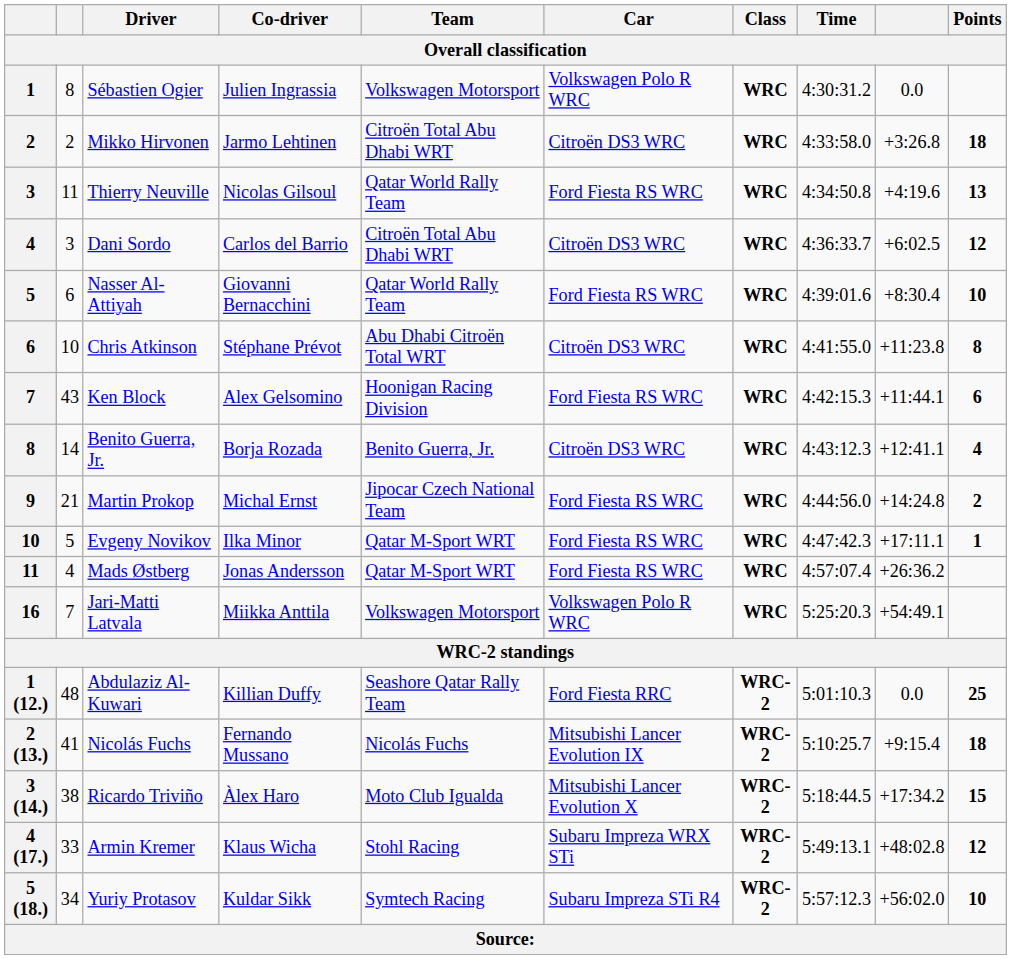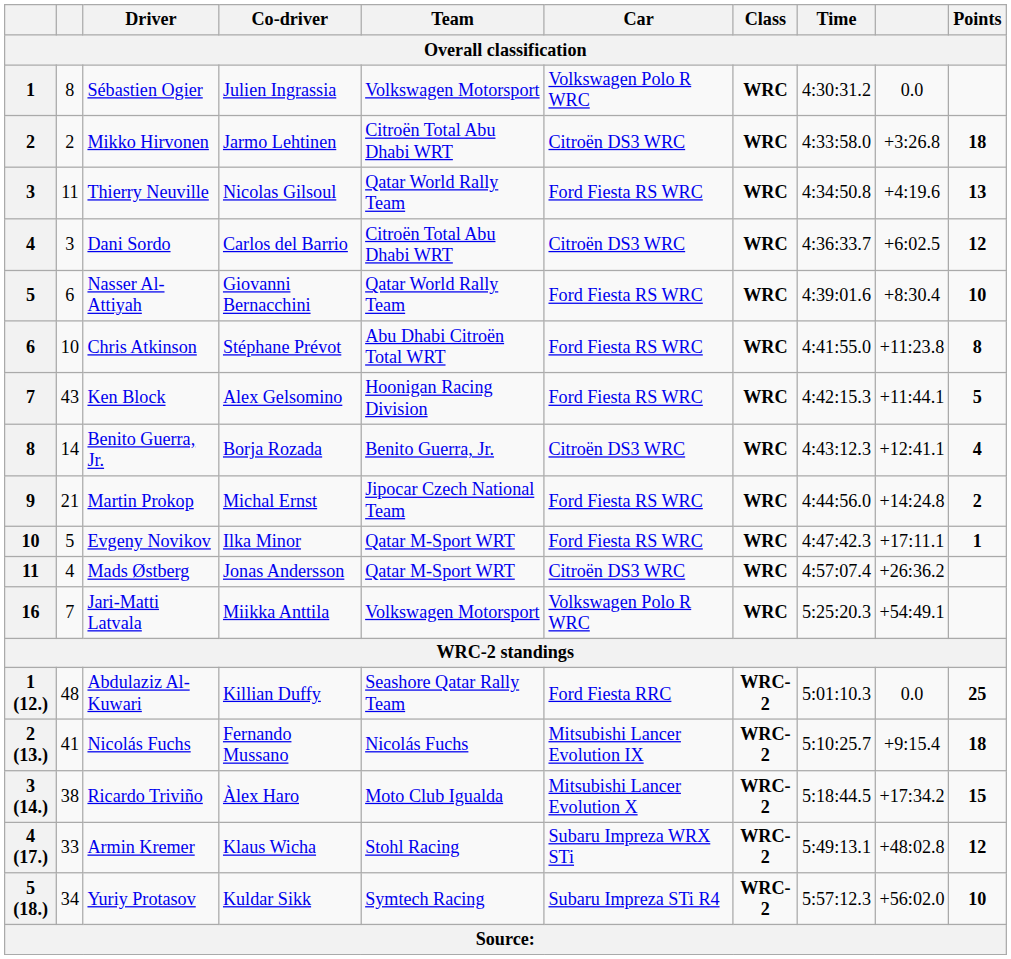 <table class="wikitable" width=90% style="text-align: left; font-size: 90%; max-width: 950px;">
 <tr>
 <th></th>
 <th></th>
 <th>Driver</th>
 <th>Co-driver</th>
 <th>Team</th>
 <th>Car</th>
 <th>Class</th>
 <th>Time</th>
 <th></th>
 <th>Points</th>
 </tr>
 <tr>
 <th colspan=10>Overall classification</th>
 </tr>
 <tr>
 <th>1</th>
 <td align="center">8</td>
 <td> <a href='#'>Sébastien Ogier</a></td>
 <td> <a href='#'>Julien Ingrassia</a></td>
 <td> <a href='#'>Volkswagen Motorsport</a></td>
 <td><a href='#'>Volkswagen Polo R WRC</a></td>
 <td align="center"><strong><span>WRC</span></strong></td>
 <td align="center">4:30:31.2</td>
 <td align="center">0.0</td>
 <td align="center"><strong></strong></td>
 </tr>
 <tr>
 <th>2</th>
 <td align="center">2</td>
 <td> <a href='#'>Mikko Hirvonen</a></td>
 <td> <a href='#'>Jarmo Lehtinen</a></td>
 <td> <a href='#'>Citroën Total Abu Dhabi WRT</a></td>
 <td><a href='#'>Citroën DS3 WRC</a></td>
 <td align="center"><strong><span>WRC</span></strong></td>
 <td align="center">4:33:58.0</td>
 <td align="center">+3:26.8</td>
 <td align="center"><strong>18</strong></td>
 </tr>
 <tr>
 <th>3</th>
 <td align="center">11</td>
 <td> <a href='#'>Thierry Neuville</a></td>
 <td> <a href='#'>Nicolas Gilsoul</a></td>
 <td> <a href='#'>Qatar World Rally Team</a></td>
 <td><a href='#'>Ford Fiesta RS WRC</a></td>
 <td align="center"><strong><span>WRC</span></strong></td>
 <td align="center">4:34:50.8</td>
 <td align="center">+4:19.6</td>
 <td align="center"><strong>13</strong></td>
 </tr>
 <tr>
 <th>4</th>
 <td align="center">3</td>
 <td> <a href='#'>Dani Sordo</a></td>
 <td> <a href='#'>Carlos del Barrio</a></td>
 <td> <a href='#'>Citroën Total Abu Dhabi WRT</a></td>
 <td><a href='#'>Citroën DS3 WRC</a></td>
 <td align="center"><strong><span>WRC</span></strong></td>
 <td align="center">4:36:33.7</td>
 <td align="center">+6:02.5</td>
 <td align="center"><strong>12</strong></td>
 </tr>
 <tr>
 <th>5</th>
 <td align="center">6</td>
 <td> <a href='#'>Nasser Al-Attiyah</a></td>
 <td> <a href='#'>Giovanni Bernacchini</a></td>
 <td> <a href='#'>Qatar World Rally Team</a></td>
 <td><a href='#'>Ford Fiesta RS WRC</a></td>
 <td align="center"><strong><span>WRC</span></strong></td>
 <td align="center">4:39:01.6</td>
 <td align="center">+8:30.4</td>
 <td align="center"><strong>10</strong></td>
 </tr>
 <tr>
 <th>6</th>
 <td align="center">10</td>
 <td> <a href='#'>Chris Atkinson</a></td>
 <td> <a href='#'>Stéphane Prévot</a></td>
 <td> <a href='#'>Abu Dhabi Citroën Total WRT</a></td>
-<td><a href='#'>Citroën DS3 WRC</a></td>
+<td><a href='#'>Ford Fiesta RS WRC</a></td>
 <td align="center"><strong><span>WRC</span></strong></td>
 <td align="center">4:41:55.0</td>
 <td align="center">+11:23.8</td>
 <td align="center"><strong>8</strong></td>
 </tr>
 <tr>
 <th>7</th>
 <td align="center">43</td>
 <td> <a href='#'>Ken Block</a></td>
 <td> <a href='#'>Alex Gelsomino</a></td>
 <td> <a href='#'>Hoonigan Racing Division</a></td>
 <td><a href='#'>Ford Fiesta RS WRC</a></td>
 <td align="center"><strong><span>WRC</span></strong></td>
 <td align="center">4:42:15.3</td>
 <td align="center">+11:44.1</td>
-<td align="center"><strong>6</strong></td>
+<td align="center"><strong>5</strong></td>
 </tr>
 <tr>
 <th>8</th>
 <td align="center">14</td>
 <td> <a href='#'>Benito Guerra, Jr.</a></td>
 <td> <a href='#'>Borja Rozada</a></td>
 <td> <a href='#'>Benito Guerra, Jr.</a></td>
 <td><a href='#'>Citroën DS3 WRC</a></td>
 <td align="center"><strong><span>WRC</span></strong></td>
 <td align="center">4:43:12.3</td>
 <td align="center">+12:41.1</td>
 <td align="center"><strong>4</strong></td>
 </tr>
 <tr>
 <th>9</th>
 <td align="center">21</td>
 <td> <a href='#'>Martin Prokop</a></td>
 <td> <a href='#'>Michal Ernst</a></td>
 <td> <a href='#'>Jipocar Czech National Team</a></td>
 <td><a href='#'>Ford Fiesta RS WRC</a></td>
 <td align="center"><strong><span>WRC</span></strong></td>
 <td align="center">4:44:56.0</td>
 <td align="center">+14:24.8</td>
 <td align="center"><strong>2</strong></td>
 </tr>
 <tr>
 <th>10</th>
 <td align="center">5</td>
 <td> <a href='#'>Evgeny Novikov</a></td>
 <td> <a href='#'>Ilka Minor</a></td>
 <td> <a href='#'>Qatar M-Sport WRT</a></td>
 <td><a href='#'>Ford Fiesta RS WRC</a></td>
 <td align="center"><strong><span>WRC</span></strong></td>
 <td align="center">4:47:42.3</td>
 <td align="center">+17:11.1</td>
 <td align="center"><strong>1</strong></td>
 </tr>
 <tr>
 <th>11</th>
 <td align="center">4</td>
 <td> <a href='#'>Mads Østberg</a></td>
 <td> <a href='#'>Jonas Andersson</a></td>
 <td> <a href='#'>Qatar M-Sport WRT</a></td>
-<td><a href='#'>Ford Fiesta RS WRC</a></td>
+<td><a href='#'>Citroën DS3 WRC</a></td>
 <td align="center"><strong><span>WRC</span></strong></td>
 <td align="center">4:57:07.4</td>
 <td align="center">+26:36.2</td>
 <td align="center"><strong></strong></td>
 </tr>
 <tr>
 <th>16</th>
 <td align="center">7</td>
 <td> <a href='#'>Jari-Matti Latvala</a></td>
 <td> <a href='#'>Miikka Anttila</a></td>
 <td> <a href='#'>Volkswagen Motorsport</a></td>
 <td><a href='#'>Volkswagen Polo R WRC</a></td>
 <td align="center"><strong><span>WRC</span></strong></td>
 <td align="center">5:25:20.3</td>
 <td align="center">+54:49.1</td>
 <td align="center"><strong></strong></td>
 </tr>
 <tr>
 <th colspan=10>WRC-2 standings</th>
 </tr>
 <tr>
 <th>1 (12.)</th>
 <td align="center">48</td>
 <td> <a href='#'>Abdulaziz Al-Kuwari</a></td>
 <td> <a href='#'>Killian Duffy</a></td>
 <td> <a href='#'>Seashore Qatar Rally Team</a></td>
 <td><a href='#'>Ford Fiesta RRC</a></td>
 <td align="center"><strong><span>WRC-2</span></strong></td>
 <td align="center">5:01:10.3</td>
 <td align="center">0.0</td>
 <td align="center"><strong>25</strong></td>
 </tr>
 <tr>
 <th>2 (13.)</th>
 <td align="center">41</td>
 <td> <a href='#'>Nicolás Fuchs</a></td>
 <td> <a href='#'>Fernando Mussano</a></td>
 <td> <a href='#'>Nicolás Fuchs</a></td>
 <td><a href='#'>Mitsubishi Lancer Evolution IX</a></td>
 <td align="center"><strong><span>WRC-2</span></strong></td>
 <td align="center">5:10:25.7</td>
 <td align="center">+9:15.4</td>
 <td align="center"><strong>18</strong></td>
 </tr>
 <tr>
 <th>3 (14.)</th>
 <td align="center">38</td>
 <td> <a href='#'>Ricardo Triviño</a></td>
 <td> <a href='#'>Àlex Haro</a></td>
 <td> <a href='#'>Moto Club Igualda</a></td>
 <td><a href='#'>Mitsubishi Lancer Evolution X</a></td>
 <td align="center"><strong><span>WRC-2</span></strong></td>
 <td align="center">5:18:44.5</td>
 <td align="center">+17:34.2</td>
 <td align="center"><strong>15</strong></td>
 </tr>
 <tr>
 <th>4 (17.)</th>
 <td align="center">33</td>
 <td> <a href='#'>Armin Kremer</a></td>
 <td> <a href='#'>Klaus Wicha</a></td>
 <td> <a href='#'>Stohl Racing</a></td>
 <td><a href='#'>Subaru Impreza WRX STi</a></td>
 <td align="center"><strong><span>WRC-2</span></strong></td>
 <td align="center">5:49:13.1</td>
 <td align="center">+48:02.8</td>
 <td align="center"><strong>12</strong></td>
 </tr>
 <tr>
 <th>5 (18.)</th>
 <td align="center">34</td>
 <td> <a href='#'>Yuriy Protasov</a></td>
 <td> <a href='#'>Kuldar Sikk</a></td>
 <td> <a href='#'>Symtech Racing</a></td>
 <td><a href='#'>Subaru Impreza STi R4</a></td>
 <td align="center"><strong><span>WRC-2</span></strong></td>
 <td align="center">5:57:12.3</td>
 <td align="center">+56:02.0</td>
 <td align="center"><strong>10</strong></td>
 </tr>
 <tr>
 <th colspan=10>Source:</th>
 </tr>
 <tr>
 </tr>
 </table>
